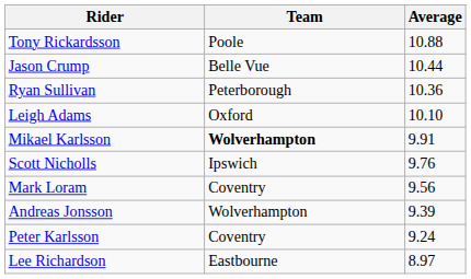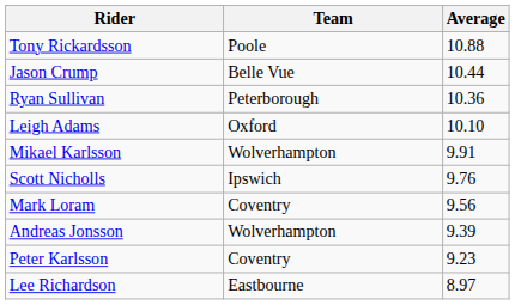 <table class="wikitable" style="font-size: 100%">
 <tr>
 <th width=200>Rider</th>
 <th width=200>Team</th>
 <th width=40>Average</th>
 </tr>
 <tr>
 <td align="left"> <a href='#'>Tony Rickardsson</a></td>
 <td>Poole</td>
 <td>10.88</td>
 </tr>
 <tr>
 <td align="left"> <a href='#'>Jason Crump</a></td>
 <td>Belle Vue</td>
 <td>10.44</td>
 </tr>
 <tr>
 <td align="left"> <a href='#'>Ryan Sullivan</a></td>
 <td>Peterborough</td>
 <td>10.36</td>
 </tr>
 <tr>
 <td align="left"> <a href='#'>Leigh Adams</a></td>
 <td>Oxford</td>
 <td>10.10</td>
 </tr>
 <tr>
 <td align="left"> <a href='#'>Mikael Karlsson</a></td>
-<td><strong>Wolverhampton</strong></td>
+<td>Wolverhampton</td>
 <td>9.91</td>
 </tr>
 <tr>
 <td align="left"> <a href='#'>Scott Nicholls</a></td>
 <td>Ipswich</td>
 <td>9.76</td>
 </tr>
 <tr>
 <td align="left"> <a href='#'>Mark Loram</a></td>
 <td>Coventry</td>
 <td>9.56</td>
 </tr>
 <tr>
 <td align="left"> <a href='#'>Andreas Jonsson</a></td>
 <td>Wolverhampton</td>
 <td>9.39</td>
 </tr>
 <tr>
 <td align="left"> <a href='#'>Peter Karlsson</a></td>
 <td>Coventry</td>
-<td>9.24</td>
+<td>9.23</td>
 </tr>
 <tr>
 <td align="left"> <a href='#'>Lee Richardson</a></td>
 <td>Eastbourne</td>
 <td>8.97</td>
 </tr>
 </table>
